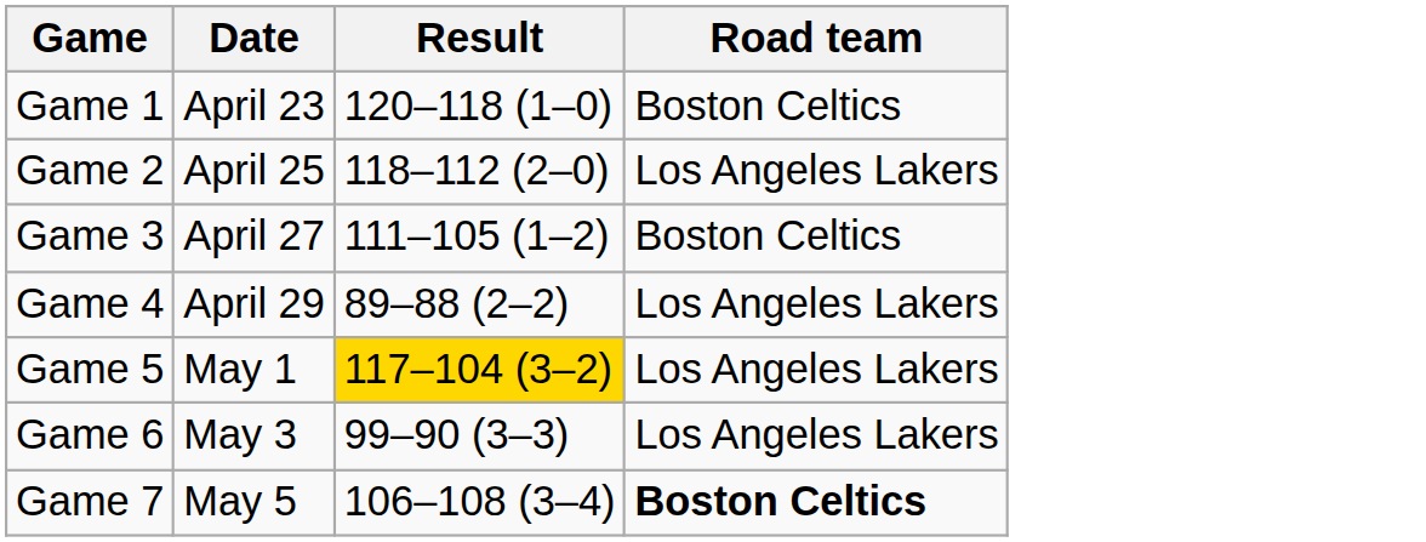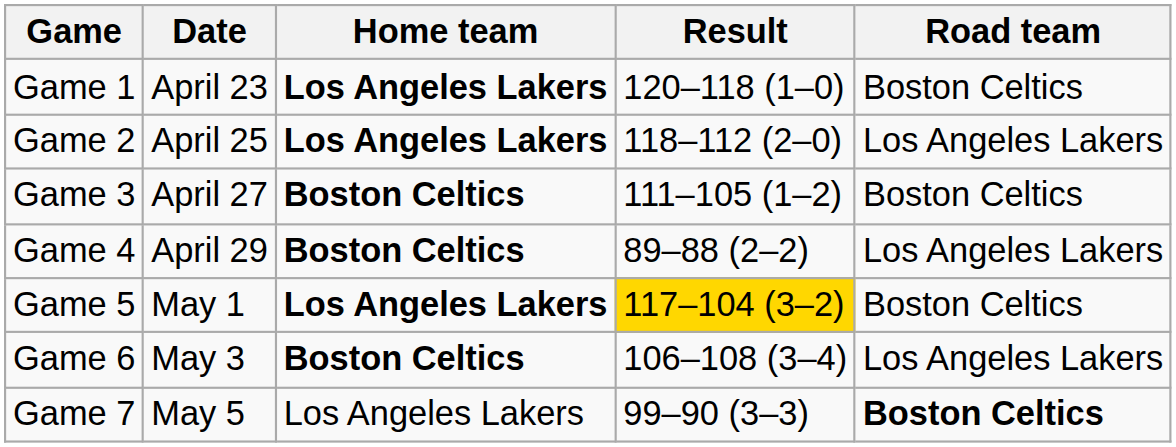 <table class="wikitable">
 <tr>
 <th>Game</th>
 <th>Date</th>
+<th>Home team</th>
 <th>Result</th>
 <th>Road team</th>
 </tr>
 <tr>
 <td>Game 1</td>
 <td>April 23</td>
+<td><strong>Los Angeles Lakers</strong></td>
 <td>120–118 (1–0)</td>
 <td>Boston Celtics</td>
 </tr>
 <tr>
 <td>Game 2</td>
 <td>April 25</td>
+<td><strong>Los Angeles Lakers</strong></td>
 <td>118–112 (2–0)</td>
 <td>Los Angeles Lakers</td>
 </tr>
 <tr>
 <td>Game 3</td>
 <td>April 27</td>
+<td><strong>Boston Celtics</strong></td>
 <td>111–105 (1–2)</td>
 <td>Boston Celtics</td>
 </tr>
 <tr>
 <td>Game 4</td>
 <td>April 29</td>
+<td><strong>Boston Celtics</strong></td>
 <td>89–88 (2–2)</td>
 <td>Los Angeles Lakers</td>
 </tr>
 <tr>
 <td>Game 5</td>
 <td>May 1</td>
+<td><strong>Los Angeles Lakers</strong></td>
 <td style="background: gold;">117–104 (3–2)</td>
-<td>Los Angeles Lakers</td>
+<td>Boston Celtics</td>
 </tr>
 <tr>
 <td>Game 6</td>
 <td>May 3</td>
-<td>99–90 (3–3)</td>
+<td><strong>Boston Celtics</strong></td>
+<td>106–108 (3–4)</td>
 <td>Los Angeles Lakers</td>
 </tr>
 <tr>
 <td>Game 7</td>
 <td>May 5</td>
-<td>106–108 (3–4)</td>
+<td>Los Angeles Lakers</td>
+<td>99–90 (3–3)</td>
 <td><strong>Boston Celtics</strong></td>
 </tr>
 </table>
